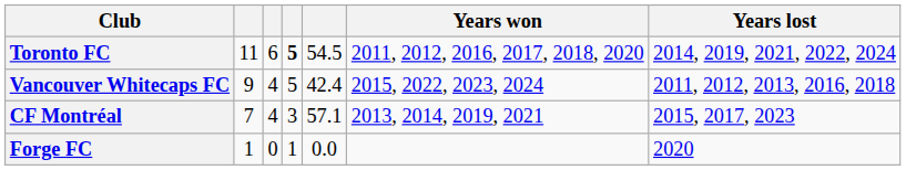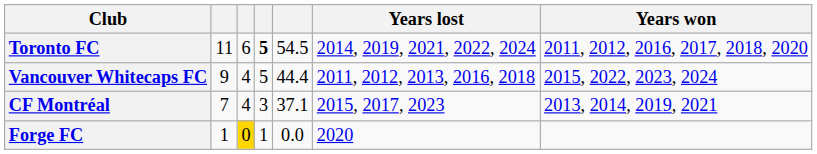 <table class="wikitable sortable" style="text-align: center;">
 <tr>
 <th>Club</th>
 <th></th>
 <th></th>
 <th></th>
 <th></th>
+<th>Years lost</th>
 <th>Years won</th>
-<th>Years lost</th>
 </tr>
 <tr>
 <th style="text-align: left;"><a href='#'>Toronto FC</a></th>
 <td>11</td>
 <td>6</td>
 <td><strong>5</strong></td>
 <td>54.5</td>
+<td style="text-align: left;"><a href='#'>2014</a>, <a href='#'>2019</a>, <a href='#'>2021</a>, <a href='#'>2022</a>, <a href='#'>2024</a></td>
 <td style="text-align: left;"><a href='#'>2011</a>, <a href='#'>2012</a>, <a href='#'>2016</a>, <a href='#'>2017</a>, <a href='#'>2018</a>, <a href='#'>2020</a></td>
-<td style="text-align: left;"><a href='#'>2014</a>, <a href='#'>2019</a>, <a href='#'>2021</a>, <a href='#'>2022</a>, <a href='#'>2024</a></td>
 </tr>
 <tr>
 <th style="text-align: left;"><a href='#'>Vancouver Whitecaps FC</a></th>
 <td>9</td>
 <td>4</td>
 <td>5</td>
-<td>42.4</td>
+<td>44.4</td>
+<td style="text-align: left;"><a href='#'>2011</a>, <a href='#'>2012</a>, <a href='#'>2013</a>, <a href='#'>2016</a>, <a href='#'>2018</a></td>
 <td style="text-align: left;"><a href='#'>2015</a>, <a href='#'>2022</a>, <a href='#'>2023</a>, <a href='#'>2024</a></td>
-<td style="text-align: left;"><a href='#'>2011</a>, <a href='#'>2012</a>, <a href='#'>2013</a>, <a href='#'>2016</a>, <a href='#'>2018</a></td>
 </tr>
 <tr>
 <th style="text-align: left;"><a href='#'>CF Montréal</a></th>
 <td>7</td>
 <td>4</td>
 <td>3</td>
-<td>57.1</td>
+<td>37.1</td>
+<td style="text-align: left;"><a href='#'>2015</a>, <a href='#'>2017</a>, <a href='#'>2023</a></td>
 <td style="text-align: left;"><a href='#'>2013</a>, <a href='#'>2014</a>, <a href='#'>2019</a>, <a href='#'>2021</a></td>
-<td style="text-align: left;"><a href='#'>2015</a>, <a href='#'>2017</a>, <a href='#'>2023</a></td>
 </tr>
 <tr>
 <th style="text-align: left;"><a href='#'>Forge FC</a></th>
 <td>1</td>
-<td>0</td>
+<td style="background: gold;">0</td>
 <td>1</td>
 <td>0.0</td>
+<td style="text-align: left;"><a href='#'>2020</a></td>
 <td></td>
-<td style="text-align: left;"><a href='#'>2020</a></td>
 </tr>
 </table>
